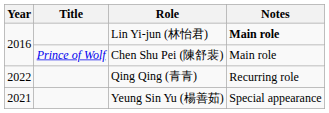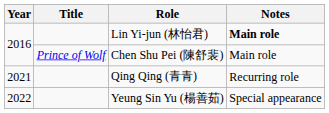 <table class="wikitable">
 <tr>
 <th>Year</th>
 <th>Title</th>
 <th>Role</th>
 <th>Notes</th>
 </tr>
 <tr>
 <td rowspan="2">2016</td>
 <td><em></em></td>
 <td>Lin Yi-jun (林怡君)</td>
 <td><strong>Main role</strong></td>
 </tr>
 <tr>
 <td><em><a href='#'>Prince of Wolf</a></em></td>
 <td>Chen Shu Pei (陳舒裴)</td>
 <td>Main role</td>
 </tr>
 <tr>
-<td>2022</td>
+<td>2021</td>
 <td><em></em></td>
 <td>Qing Qing (青青)</td>
 <td>Recurring role</td>
 </tr>
 <tr>
-<td>2021</td>
+<td>2022</td>
 <td><em></em></td>
 <td>Yeung Sin Yu (楊善茹)</td>
 <td>Special appearance</td>
 </tr>
 </table>
